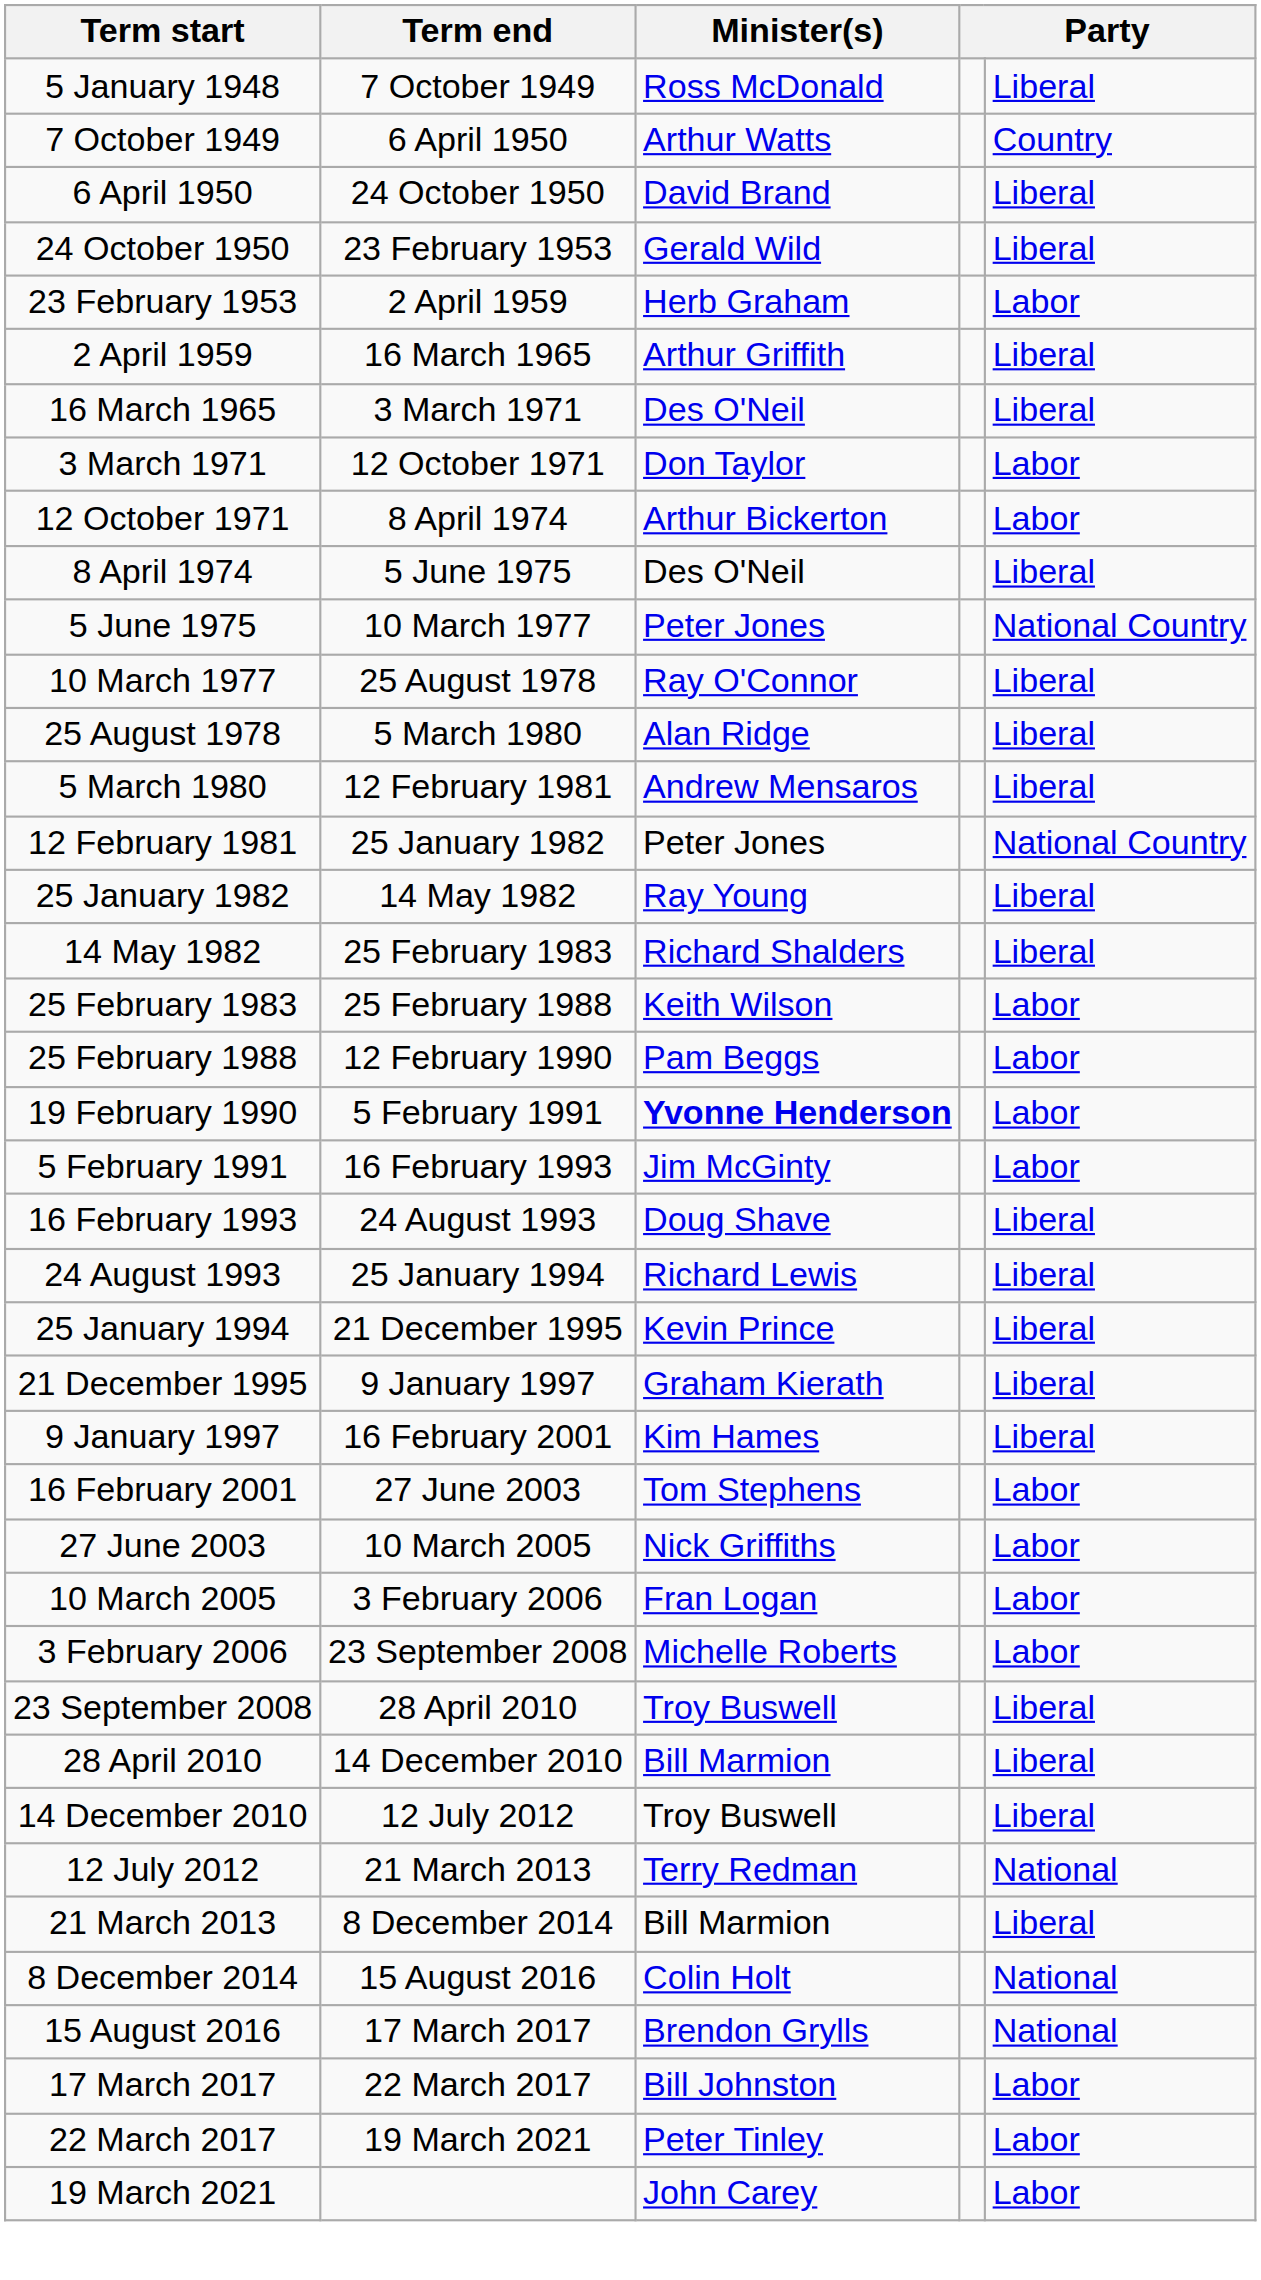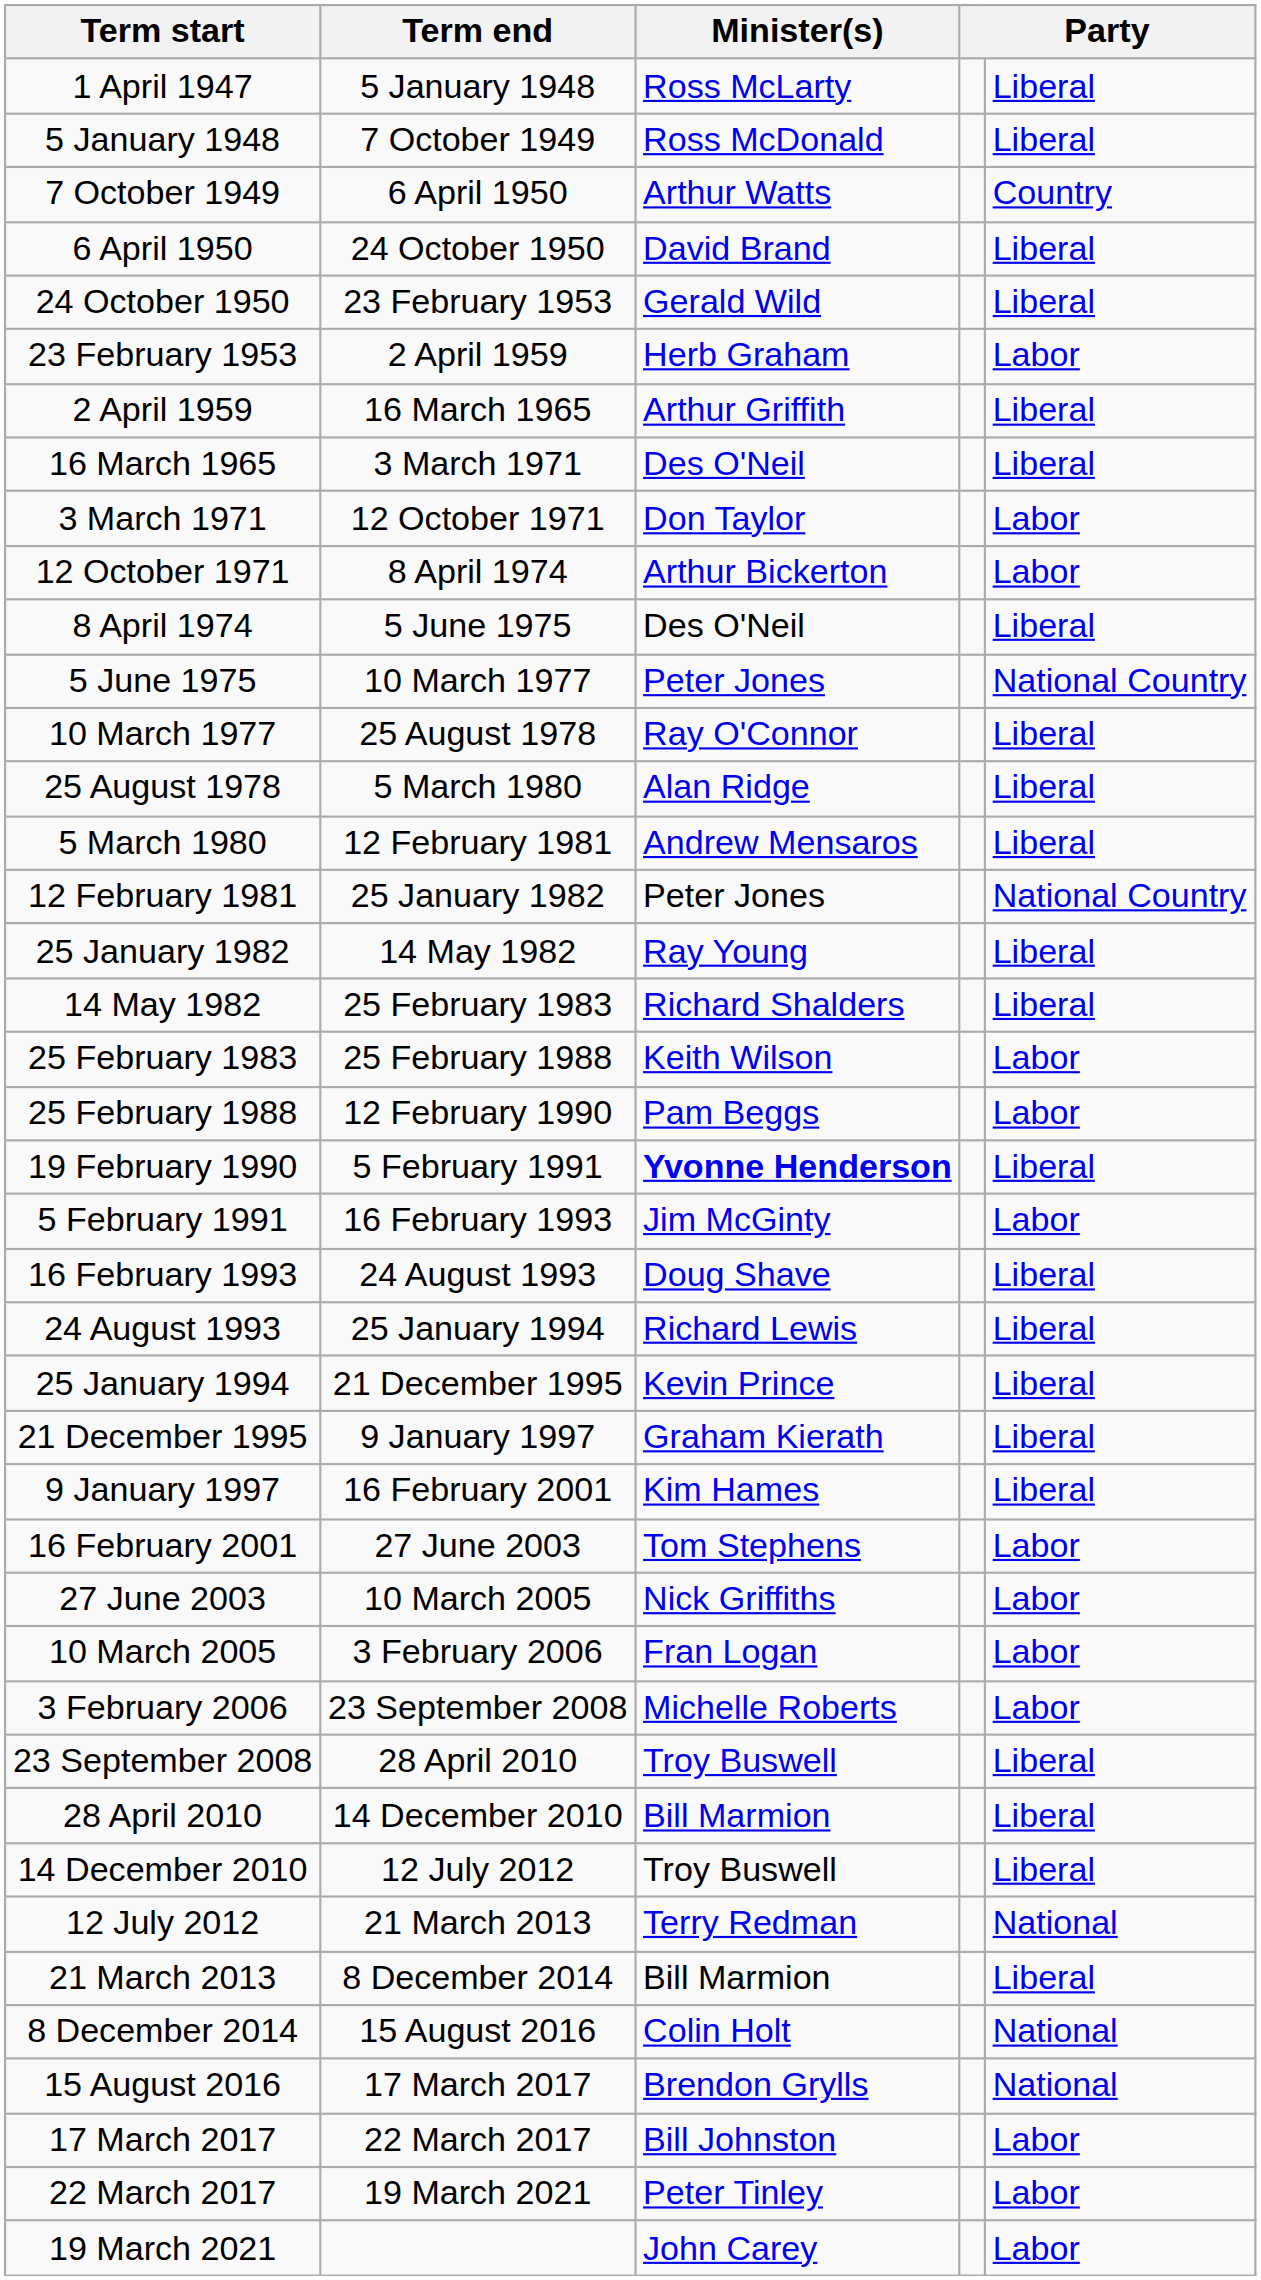 <table class="wikitable">
 <tr>
 <th>Term start</th>
 <th>Term end</th>
 <th>Minister(s)</th>
 <th colspan="2">Party</th>
+</tr>
+<tr>
+<td align=center>1 April 1947</td>
+<td align=center>5 January 1948</td>
+<td><a href='#'>Ross McLarty</a></td>
+<td> </td>
+<td><a href='#'>Liberal</a></td>
 </tr>
 <tr>
 <td align=center>5 January 1948</td>
 <td align=center>7 October 1949</td>
 <td><a href='#'>Ross McDonald</a></td>
 <td> </td>
 <td><a href='#'>Liberal</a></td>
 </tr>
 <tr>
 <td align=center>7 October 1949</td>
 <td align=center>6 April 1950</td>
 <td><a href='#'>Arthur Watts</a></td>
 <td> </td>
 <td><a href='#'>Country</a></td>
 </tr>
 <tr>
 <td align=center>6 April 1950</td>
 <td align=center>24 October 1950</td>
 <td><a href='#'>David Brand</a></td>
 <td> </td>
 <td><a href='#'>Liberal</a></td>
 </tr>
 <tr>
 <td align=center>24 October 1950</td>
 <td align=center>23 February 1953</td>
 <td><a href='#'>Gerald Wild</a></td>
 <td> </td>
 <td><a href='#'>Liberal</a></td>
 </tr>
 <tr>
 <td align=center>23 February 1953</td>
 <td align=center>2 April 1959</td>
 <td><a href='#'>Herb Graham</a></td>
 <td> </td>
 <td><a href='#'>Labor</a></td>
 </tr>
 <tr>
 <td align=center>2 April 1959</td>
 <td align=center>16 March 1965</td>
 <td><a href='#'>Arthur Griffith</a></td>
 <td> </td>
 <td><a href='#'>Liberal</a></td>
 </tr>
 <tr>
 <td align=center>16 March 1965</td>
 <td align=center>3 March 1971</td>
 <td><a href='#'>Des O'Neil</a></td>
 <td> </td>
 <td><a href='#'>Liberal</a></td>
 </tr>
 <tr>
 <td align=center>3 March 1971</td>
 <td align=center>12 October 1971</td>
 <td><a href='#'>Don Taylor</a></td>
 <td> </td>
 <td><a href='#'>Labor</a></td>
 </tr>
 <tr>
 <td align=center>12 October 1971</td>
 <td align=center>8 April 1974</td>
 <td><a href='#'>Arthur Bickerton</a></td>
 <td> </td>
 <td><a href='#'>Labor</a></td>
 </tr>
 <tr>
 <td align=center>8 April 1974</td>
 <td align=center>5 June 1975</td>
 <td>Des O'Neil </td>
 <td> </td>
 <td><a href='#'>Liberal</a></td>
 </tr>
 <tr>
 <td align=center>5 June 1975</td>
 <td align=center>10 March 1977</td>
 <td><a href='#'>Peter Jones</a></td>
 <td> </td>
 <td><a href='#'>National Country</a></td>
 </tr>
 <tr>
 <td align=center>10 March 1977</td>
 <td align=center>25 August 1978</td>
 <td><a href='#'>Ray O'Connor</a></td>
 <td> </td>
 <td><a href='#'>Liberal</a></td>
 </tr>
 <tr>
 <td align=center>25 August 1978</td>
 <td align=center>5 March 1980</td>
 <td><a href='#'>Alan Ridge</a></td>
 <td> </td>
 <td><a href='#'>Liberal</a></td>
 </tr>
 <tr>
 <td align=center>5 March 1980</td>
 <td align=center>12 February 1981</td>
 <td><a href='#'>Andrew Mensaros</a></td>
 <td> </td>
 <td><a href='#'>Liberal</a></td>
 </tr>
 <tr>
 <td align=center>12 February 1981</td>
 <td align=center>25 January 1982</td>
 <td>Peter Jones </td>
 <td> </td>
 <td><a href='#'>National Country</a></td>
 </tr>
 <tr>
 <td align=center>25 January 1982</td>
 <td align=center>14 May 1982</td>
 <td><a href='#'>Ray Young</a></td>
 <td> </td>
 <td><a href='#'>Liberal</a></td>
 </tr>
 <tr>
 <td align=center>14 May 1982</td>
 <td align=center>25 February 1983</td>
 <td><a href='#'>Richard Shalders</a></td>
 <td> </td>
 <td><a href='#'>Liberal</a></td>
 </tr>
 <tr>
 <td align=center>25 February 1983</td>
 <td align=center>25 February 1988</td>
 <td><a href='#'>Keith Wilson</a></td>
 <td> </td>
 <td><a href='#'>Labor</a></td>
 </tr>
 <tr>
 <td align=center>25 February 1988</td>
 <td align=center>12 February 1990</td>
 <td><a href='#'>Pam Beggs</a></td>
 <td> </td>
 <td><a href='#'>Labor</a></td>
 </tr>
 <tr>
 <td align=center>19 February 1990</td>
 <td align=center>5 February 1991</td>
 <td><strong><a href='#'>Yvonne Henderson</a></strong></td>
 <td> </td>
-<td><a href='#'>Labor</a></td>
+<td><a href='#'>Liberal</a></td>
 </tr>
 <tr>
 <td align=center>5 February 1991</td>
 <td align=center>16 February 1993</td>
 <td><a href='#'>Jim McGinty</a></td>
 <td> </td>
 <td><a href='#'>Labor</a></td>
 </tr>
 <tr>
 <td align=center>16 February 1993</td>
 <td align=center>24 August 1993</td>
 <td><a href='#'>Doug Shave</a></td>
 <td> </td>
 <td><a href='#'>Liberal</a></td>
 </tr>
 <tr>
 <td align=center>24 August 1993</td>
 <td align=center>25 January 1994</td>
 <td><a href='#'>Richard Lewis</a></td>
 <td> </td>
 <td><a href='#'>Liberal</a></td>
 </tr>
 <tr>
 <td align=center>25 January 1994</td>
 <td align=center>21 December 1995</td>
 <td><a href='#'>Kevin Prince</a></td>
 <td> </td>
 <td><a href='#'>Liberal</a></td>
 </tr>
 <tr>
 <td align=center>21 December 1995</td>
 <td align=center>9 January 1997</td>
 <td><a href='#'>Graham Kierath</a></td>
 <td> </td>
 <td><a href='#'>Liberal</a></td>
 </tr>
 <tr>
 <td align=center>9 January 1997</td>
 <td align=center>16 February 2001</td>
 <td><a href='#'>Kim Hames</a></td>
 <td> </td>
 <td><a href='#'>Liberal</a></td>
 </tr>
 <tr>
 <td align=center>16 February 2001</td>
 <td align=center>27 June 2003</td>
 <td><a href='#'>Tom Stephens</a></td>
 <td> </td>
 <td><a href='#'>Labor</a></td>
 </tr>
 <tr>
 <td align=center>27 June 2003</td>
 <td align=center>10 March 2005</td>
 <td><a href='#'>Nick Griffiths</a></td>
 <td> </td>
 <td><a href='#'>Labor</a></td>
 </tr>
 <tr>
 <td align=center>10 March 2005</td>
 <td align=center>3 February 2006</td>
 <td><a href='#'>Fran Logan</a></td>
 <td> </td>
 <td><a href='#'>Labor</a></td>
 </tr>
 <tr>
 <td align=center>3 February 2006</td>
 <td align=center>23 September 2008</td>
 <td><a href='#'>Michelle Roberts</a></td>
 <td> </td>
 <td><a href='#'>Labor</a></td>
 </tr>
 <tr>
 <td align=center>23 September 2008</td>
 <td align=center>28 April 2010</td>
 <td><a href='#'>Troy Buswell</a></td>
 <td> </td>
 <td><a href='#'>Liberal</a></td>
 </tr>
 <tr>
 <td align=center>28 April 2010</td>
 <td align=center>14 December 2010</td>
 <td><a href='#'>Bill Marmion</a></td>
 <td> </td>
 <td><a href='#'>Liberal</a></td>
 </tr>
 <tr>
 <td align=center>14 December 2010</td>
 <td align=center>12 July 2012</td>
 <td>Troy Buswell </td>
 <td> </td>
 <td><a href='#'>Liberal</a></td>
 </tr>
 <tr>
 <td align=center>12 July 2012</td>
 <td align=center>21 March 2013</td>
 <td><a href='#'>Terry Redman</a></td>
 <td> </td>
 <td><a href='#'>National</a></td>
 </tr>
 <tr>
 <td align=center>21 March 2013</td>
 <td align=center>8 December 2014</td>
 <td>Bill Marmion </td>
 <td> </td>
 <td><a href='#'>Liberal</a></td>
 </tr>
 <tr>
 <td align=center>8 December 2014</td>
 <td align=center>15 August 2016</td>
 <td><a href='#'>Colin Holt</a></td>
 <td> </td>
 <td><a href='#'>National</a></td>
 </tr>
 <tr>
 <td align=center>15 August 2016</td>
 <td align=center>17 March 2017</td>
 <td><a href='#'>Brendon Grylls</a></td>
 <td> </td>
 <td><a href='#'>National</a></td>
 </tr>
 <tr>
 <td align=center>17 March 2017</td>
 <td align=center>22 March 2017</td>
 <td><a href='#'>Bill Johnston</a></td>
 <td> </td>
 <td><a href='#'>Labor</a></td>
 </tr>
 <tr>
 <td align=center>22 March 2017</td>
 <td align=center>19 March 2021</td>
 <td><a href='#'>Peter Tinley</a></td>
 <td> </td>
 <td><a href='#'>Labor</a></td>
 </tr>
 <tr>
 <td align=center>19 March 2021</td>
 <td align=center></td>
 <td><a href='#'>John Carey</a></td>
 <td> </td>
 <td><a href='#'>Labor</a></td>
 </tr>
 </table>
